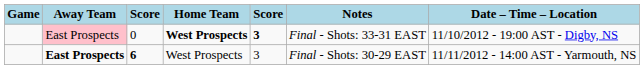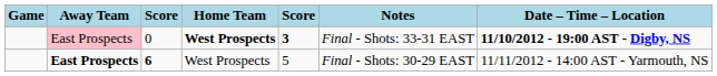 <table class="wikitable">
 <tr>
 <th style="background:lightblue;">Game</th>
 <th style="background:lightblue;">Away Team</th>
 <th style="background:lightblue;">Score</th>
 <th style="background:lightblue;">Home Team</th>
 <th style="background:lightblue;">Score</th>
 <th style="background:lightblue;">Notes</th>
 <th style="background:lightblue;">Date – Time – Location</th>
 </tr>
 <tr>
 <td></td>
 <td style="background: pink;">East Prospects</td>
 <td>0</td>
 <td><strong>West Prospects</strong></td>
 <td><strong>3</strong></td>
 <td><em>Final</em> - Shots: 33-31 EAST</td>
-<td>11/10/2012 - 19:00 AST - <a href='#'>Digby, NS</a></td>
+<td><strong>11/10/2012 - 19:00 AST - <a href='#'>Digby, NS</a></strong></td>
 </tr>
 <tr>
 <td></td>
 <td><strong>East Prospects</strong></td>
 <td><strong>6</strong></td>
 <td>West Prospects</td>
-<td>3</td>
+<td>5</td>
 <td><em>Final</em> - Shots: 30-29 EAST</td>
 <td>11/11/2012 - 14:00 AST - Yarmouth, NS</td>
 </tr>
 </table>
